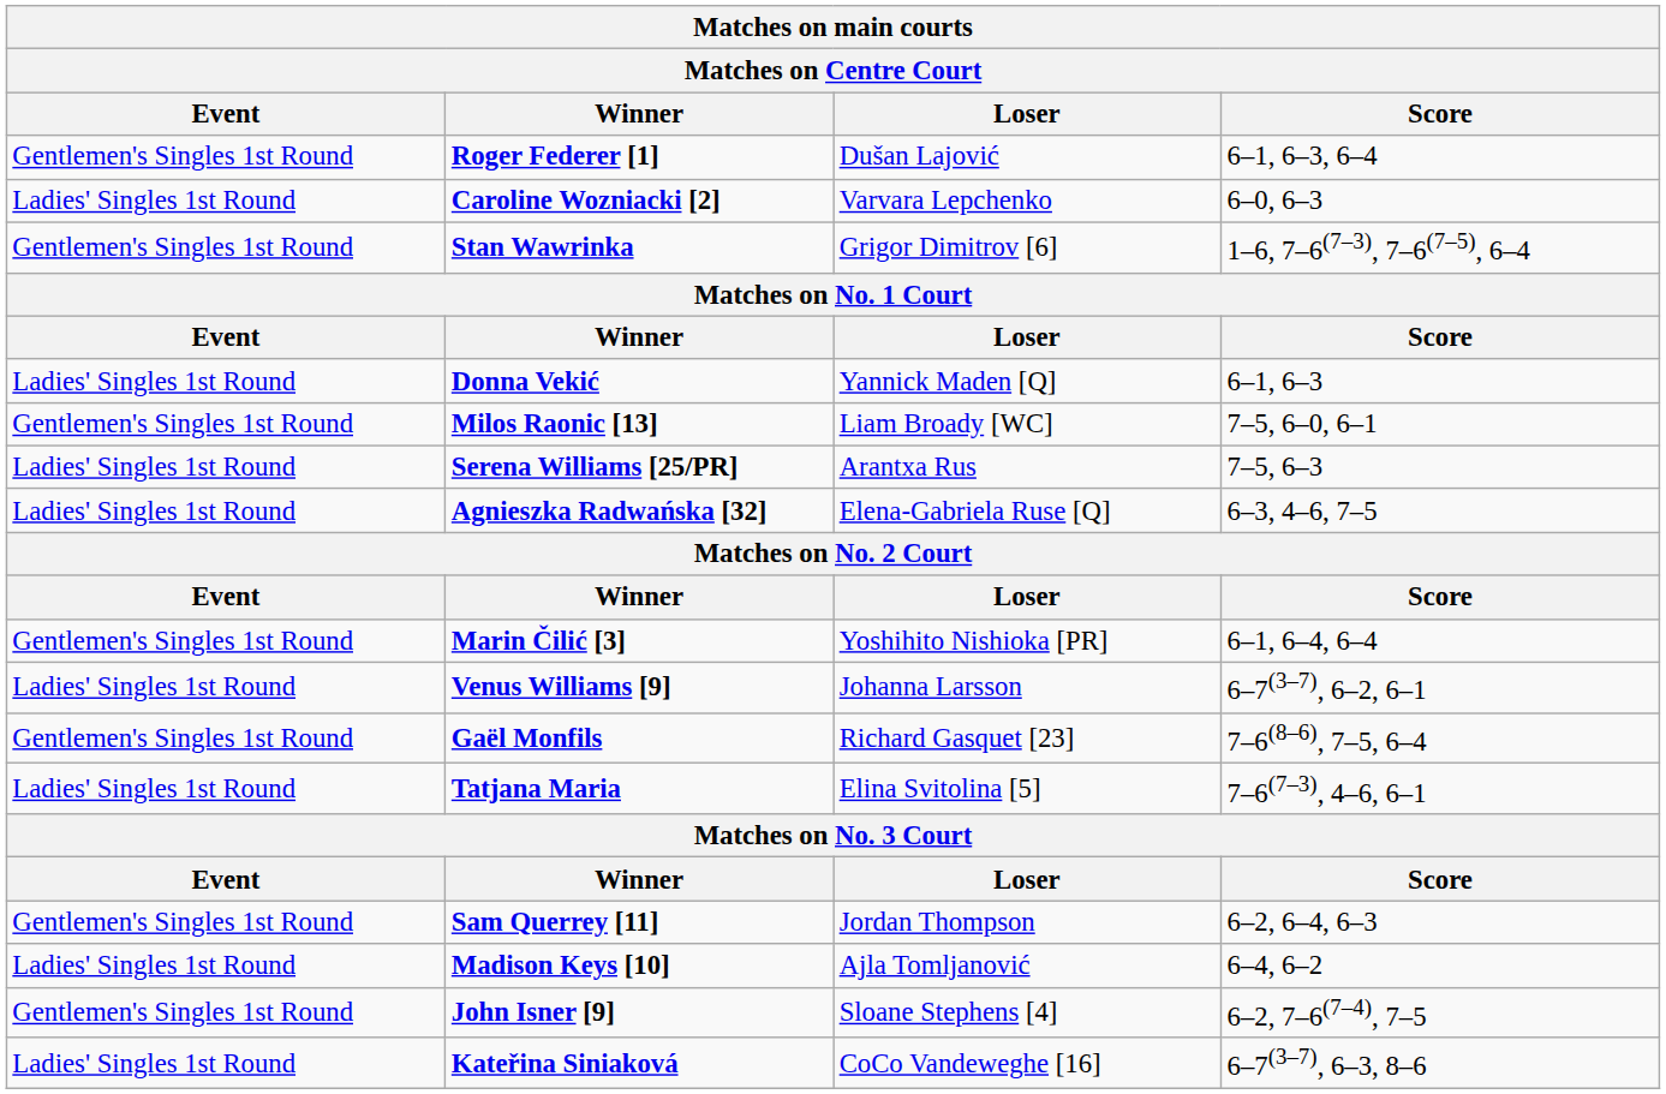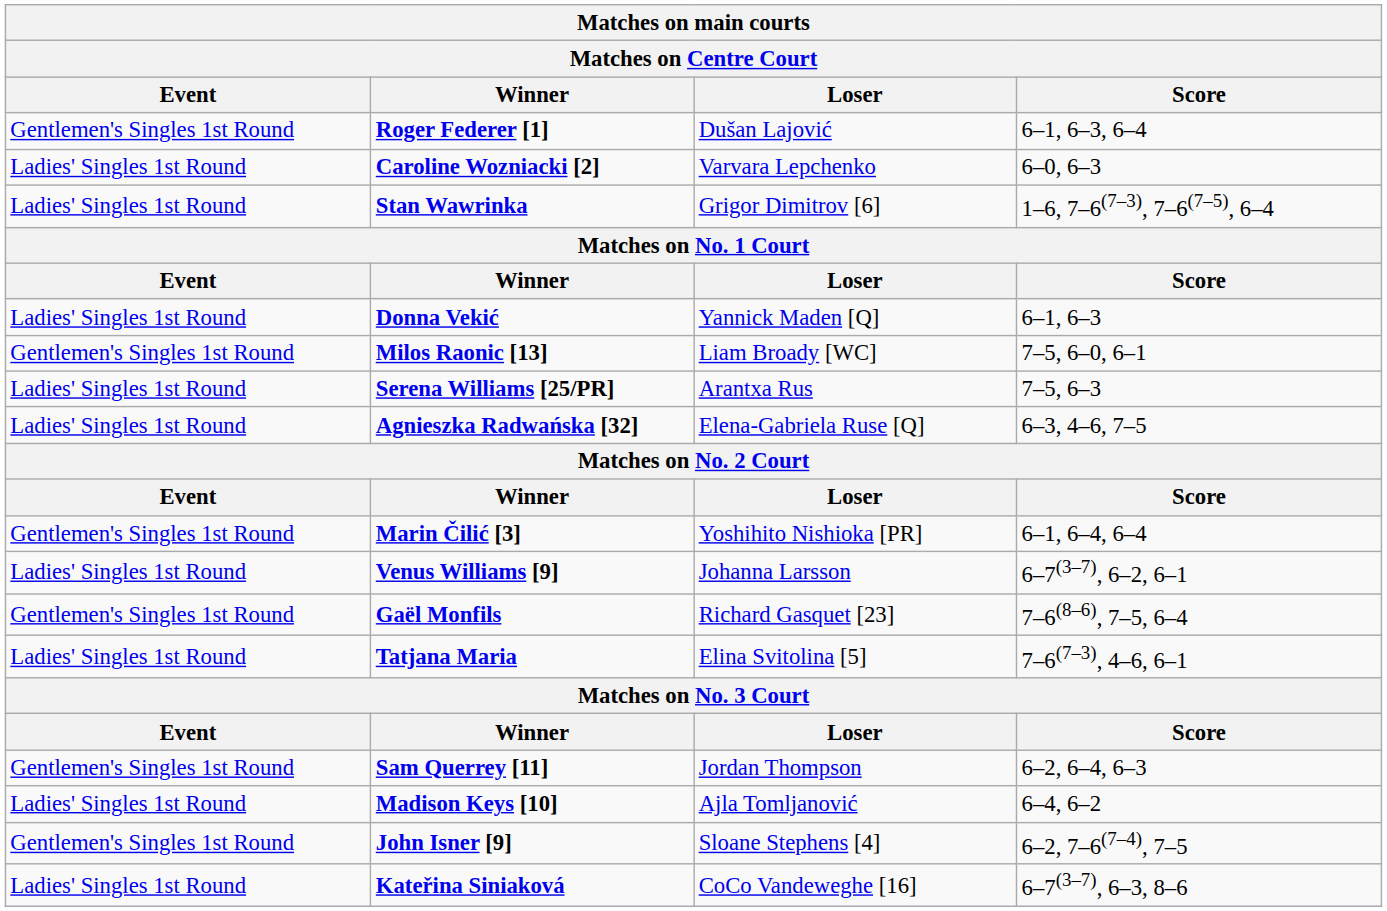 <table class="wikitable collapsible uncollapsed" style="margin:auto;">
 <tr>
 <th colspan="4" style="white-space:nowrap;">Matches on main courts</th>
 </tr>
 <tr>
 <th colspan="4">Matches on <a href='#'>Centre Court</a></th>
 </tr>
 <tr>
 <th width=250>Event</th>
 <th width=220>Winner</th>
 <th width=220>Loser</th>
 <th width=250>Score</th>
 </tr>
 <tr>
 <td><a href='#'>Gentlemen's Singles 1st Round</a></td>
 <td> <strong><a href='#'>Roger Federer</a> [1]</strong></td>
 <td> <a href='#'>Dušan Lajović</a></td>
 <td>6–1, 6–3, 6–4</td>
 </tr>
 <tr>
 <td><a href='#'>Ladies' Singles 1st Round</a></td>
 <td> <strong><a href='#'>Caroline Wozniacki</a> [2]</strong></td>
 <td> <a href='#'>Varvara Lepchenko</a></td>
 <td>6–0, 6–3</td>
 </tr>
 <tr>
-<td><a href='#'>Gentlemen's Singles 1st Round</a></td>
+<td><a href='#'>Ladies' Singles 1st Round</a></td>
 <td> <strong><a href='#'>Stan Wawrinka</a></strong></td>
 <td> <a href='#'>Grigor Dimitrov</a> [6]</td>
 <td>1–6, 7–6<sup>(7–3)</sup>, 7–6<sup>(7–5)</sup>, 6–4</td>
 </tr>
 <tr>
 <th colspan="4">Matches on <a href='#'>No. 1 Court</a></th>
 </tr>
 <tr>
 <th width=220>Event</th>
 <th width=220>Winner</th>
 <th width=220>Loser</th>
 <th width=250>Score</th>
 </tr>
 <tr>
 <td><a href='#'>Ladies' Singles 1st Round</a></td>
 <td> <strong><a href='#'>Donna Vekić</a></strong></td>
 <td> <a href='#'>Yannick Maden</a> [Q]</td>
 <td>6–1, 6–3</td>
 </tr>
 <tr>
 <td><a href='#'>Gentlemen's Singles 1st Round</a></td>
 <td> <strong><a href='#'>Milos Raonic</a> [13]</strong></td>
 <td> <a href='#'>Liam Broady</a> [WC]</td>
 <td>7–5, 6–0, 6–1</td>
 </tr>
 <tr>
 <td><a href='#'>Ladies' Singles 1st Round</a></td>
 <td> <strong><a href='#'>Serena Williams</a> [25/PR]</strong></td>
 <td> <a href='#'>Arantxa Rus</a></td>
 <td>7–5, 6–3</td>
 </tr>
 <tr>
 <td><a href='#'>Ladies' Singles 1st Round</a></td>
 <td> <strong><a href='#'>Agnieszka Radwańska</a> [32]</strong></td>
 <td> <a href='#'>Elena-Gabriela Ruse</a> [Q]</td>
 <td>6–3, 4–6, 7–5</td>
 </tr>
 <tr>
 <th colspan="4">Matches on <a href='#'>No. 2 Court</a></th>
 </tr>
 <tr>
 <th width=250>Event</th>
 <th width=220>Winner</th>
 <th width=220>Loser</th>
 <th width=220>Score</th>
 </tr>
 <tr>
 <td><a href='#'>Gentlemen's Singles 1st Round</a></td>
 <td> <strong><a href='#'>Marin Čilić</a> [3]</strong></td>
 <td> <a href='#'>Yoshihito Nishioka</a> [PR]</td>
 <td>6–1, 6–4, 6–4</td>
 </tr>
 <tr>
 <td><a href='#'>Ladies' Singles 1st Round</a></td>
 <td> <strong><a href='#'>Venus Williams</a> [9]</strong></td>
 <td> <a href='#'>Johanna Larsson</a></td>
 <td>6–7<sup>(3–7)</sup>, 6–2, 6–1</td>
 </tr>
 <tr>
 <td><a href='#'>Gentlemen's Singles 1st Round</a></td>
 <td> <strong><a href='#'>Gaël Monfils</a></strong></td>
 <td> <a href='#'>Richard Gasquet</a> [23]</td>
 <td>7–6<sup>(8–6)</sup>, 7–5, 6–4</td>
 </tr>
 <tr>
 <td><a href='#'>Ladies' Singles 1st Round</a></td>
 <td> <strong><a href='#'>Tatjana Maria</a></strong></td>
 <td> <a href='#'>Elina Svitolina</a> [5]</td>
 <td>7–6<sup>(7–3)</sup>, 4–6, 6–1</td>
 </tr>
 <tr>
 <th colspan="4">Matches on <a href='#'>No. 3 Court</a></th>
 </tr>
 <tr>
 <th width=250>Event</th>
 <th width=220>Winner</th>
 <th width=220>Loser</th>
 <th width=220>Score</th>
 </tr>
 <tr>
 <td><a href='#'>Gentlemen's Singles 1st Round</a></td>
 <td> <strong><a href='#'>Sam Querrey</a> [11]</strong></td>
 <td> <a href='#'>Jordan Thompson</a></td>
 <td>6–2, 6–4, 6–3</td>
 </tr>
 <tr>
 <td><a href='#'>Ladies' Singles 1st Round</a></td>
 <td> <strong><a href='#'>Madison Keys</a> [10]</strong></td>
 <td> <a href='#'>Ajla Tomljanović</a></td>
 <td>6–4, 6–2</td>
 </tr>
 <tr>
 <td><a href='#'>Gentlemen's Singles 1st Round</a></td>
 <td> <strong><a href='#'>John Isner</a> [9]</strong></td>
 <td> <a href='#'>Sloane Stephens</a> [4]</td>
 <td>6–2, 7–6<sup>(7–4)</sup>, 7–5</td>
 </tr>
 <tr>
 <td><a href='#'>Ladies' Singles 1st Round</a></td>
 <td> <strong><a href='#'>Kateřina Siniaková</a></strong></td>
 <td> <a href='#'>CoCo Vandeweghe</a> [16]</td>
 <td>6–7<sup>(3–7)</sup>, 6–3, 8–6</td>
 </tr>
 <tr>
 </tr>
 </table>
